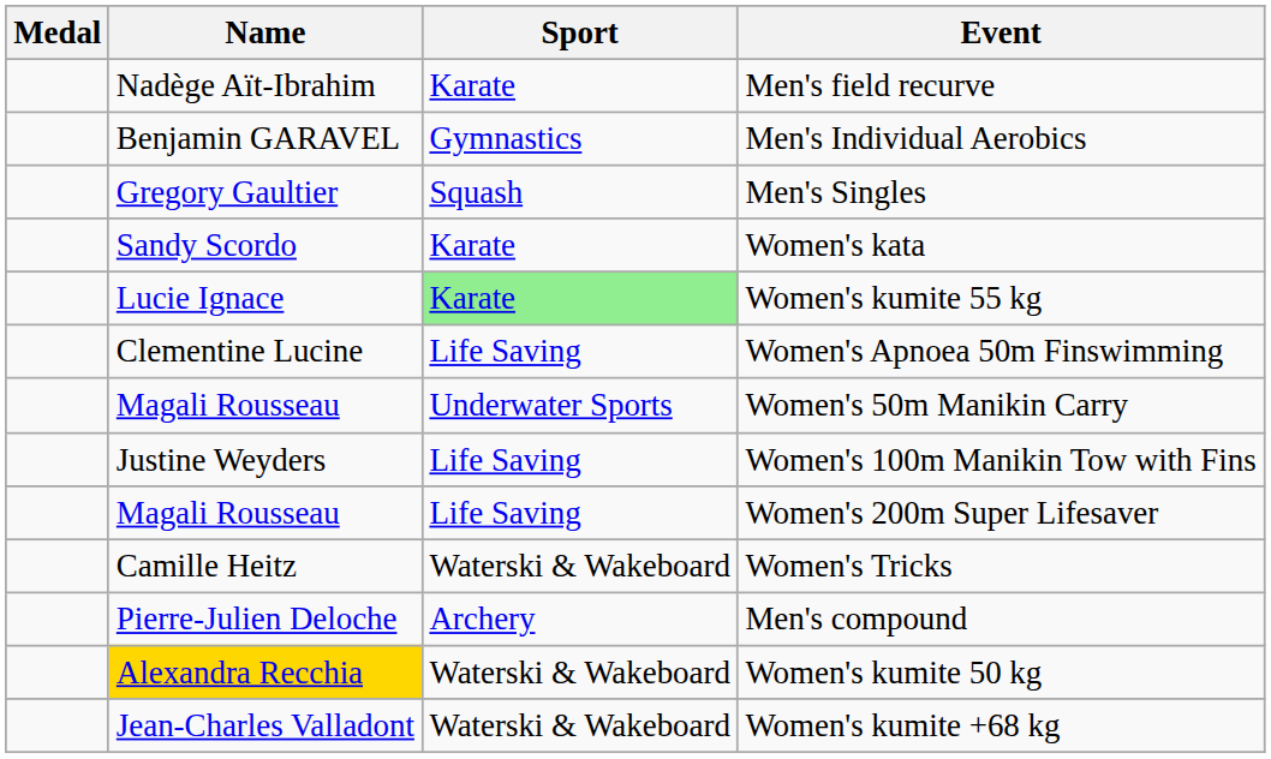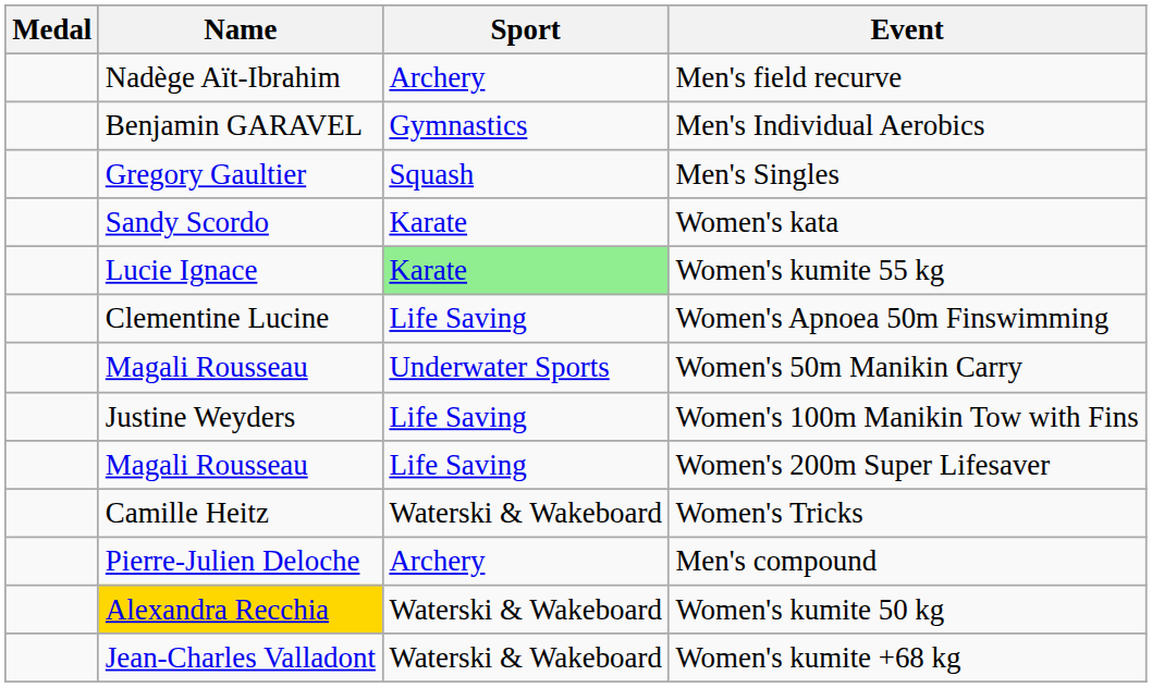 <table class="wikitable sortable" style="font-size: 95%;">
 <tr>
 <th>Medal</th>
 <th>Name</th>
 <th>Sport</th>
 <th>Event</th>
 </tr>
 <tr>
 <td></td>
 <td>Nadège Aït-Ibrahim</td>
-<td><a href='#'>Karate</a></td>
+<td><a href='#'>Archery</a></td>
 <td>Men's field recurve</td>
 </tr>
 <tr>
 <td></td>
 <td>Benjamin GARAVEL</td>
 <td><a href='#'>Gymnastics</a></td>
 <td>Men's Individual Aerobics</td>
 </tr>
 <tr>
 <td></td>
 <td><a href='#'>Gregory Gaultier</a></td>
 <td><a href='#'>Squash</a></td>
 <td>Men's Singles</td>
 </tr>
 <tr>
 <td></td>
 <td><a href='#'>Sandy Scordo</a></td>
 <td><a href='#'>Karate</a></td>
 <td>Women's kata</td>
 </tr>
 <tr>
 <td></td>
 <td><a href='#'>Lucie Ignace</a></td>
 <td style="background: lightgreen;"><a href='#'>Karate</a></td>
 <td>Women's kumite 55 kg</td>
 </tr>
 <tr>
 <td></td>
 <td>Clementine Lucine</td>
 <td><a href='#'>Life Saving</a></td>
 <td>Women's Apnoea 50m Finswimming</td>
 </tr>
 <tr>
 <td></td>
 <td><a href='#'>Magali Rousseau</a></td>
 <td><a href='#'>Underwater Sports</a></td>
 <td>Women's 50m Manikin Carry</td>
 </tr>
 <tr>
 <td></td>
 <td>Justine Weyders</td>
 <td><a href='#'>Life Saving</a></td>
 <td>Women's 100m Manikin Tow with Fins</td>
 </tr>
 <tr>
 <td></td>
 <td><a href='#'>Magali Rousseau</a></td>
 <td><a href='#'>Life Saving</a></td>
 <td>Women's 200m Super Lifesaver</td>
 </tr>
 <tr>
 <td></td>
 <td>Camille Heitz</td>
 <td>Waterski & Wakeboard</td>
 <td>Women's Tricks</td>
 </tr>
 <tr>
 <td></td>
 <td><a href='#'>Pierre-Julien Deloche</a></td>
 <td><a href='#'>Archery</a></td>
 <td>Men's compound</td>
 </tr>
 <tr>
 <td></td>
 <td style="background: gold;"><a href='#'>Alexandra Recchia</a></td>
 <td>Waterski & Wakeboard</td>
 <td>Women's kumite 50 kg</td>
 </tr>
 <tr>
 <td></td>
 <td><a href='#'>Jean-Charles Valladont</a></td>
 <td>Waterski & Wakeboard</td>
 <td>Women's kumite +68 kg</td>
 </tr>
 </table>
